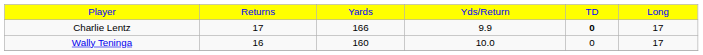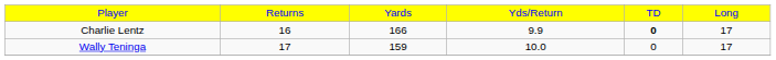 <table class="wikitable" width="90%">
 <tr align="center"  style="background:yellow;color:blue;">
 <td>Player</td>
 <td>Returns</td>
 <td>Yards</td>
 <td>Yds/Return</td>
 <td>TD</td>
 <td>Long</td>
 </tr>
 <tr align="center" bgcolor="">
 <td>Charlie Lentz</td>
-<td>17</td>
+<td>16</td>
 <td>166</td>
 <td>9.9</td>
 <td><strong>0</strong></td>
 <td>17</td>
 </tr>
 <tr align="center" bgcolor="">
 <td><a href='#'>Wally Teninga</a></td>
-<td>16</td>
-<td>160</td>
+<td>17</td>
+<td>159</td>
 <td>10.0</td>
 <td>0</td>
 <td>17</td>
 </tr>
 <tr>
 </tr>
 </table>
